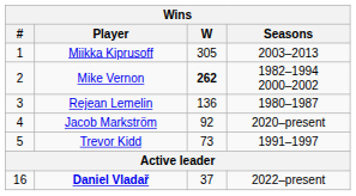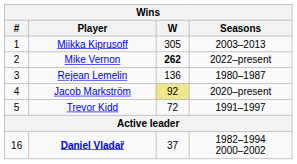 <table class="wikitable" style="text-align: center; font-size: 95%" width="70%">
 <tr>
 <th colspan="4">Wins</th>
 </tr>
 <tr>
 <th>#</th>
 <th>Player</th>
 <th>W</th>
 <th>Seasons</th>
 </tr>
 <tr>
 <td>1</td>
 <td><a href='#'>Miikka Kiprusoff</a></td>
 <td>305</td>
 <td>2003–2013</td>
 </tr>
 <tr>
 <td>2</td>
 <td><a href='#'>Mike Vernon</a></td>
 <td><strong>262</strong></td>
-<td>1982–1994<br>2000–2002</td>
+<td>2022–present</td>
 </tr>
 <tr>
 <td>3</td>
 <td><a href='#'>Rejean Lemelin</a></td>
 <td>136</td>
 <td>1980–1987</td>
 </tr>
 <tr>
 <td>4</td>
 <td><a href='#'>Jacob Markström</a></td>
-<td>92</td>
+<td style="background: khaki;">92</td>
 <td>2020–present</td>
 </tr>
 <tr>
 <td>5</td>
 <td><a href='#'>Trevor Kidd</a></td>
-<td>73</td>
+<td>72</td>
 <td>1991–1997</td>
 </tr>
 <tr>
 <th colspan="4">Active leader</th>
 </tr>
 <tr>
 <td>16</td>
 <td><strong><a href='#'>Daniel Vladař</a></strong></td>
 <td>37</td>
-<td>2022–present</td>
+<td>1982–1994<br>2000–2002</td>
 </tr>
 </table>
